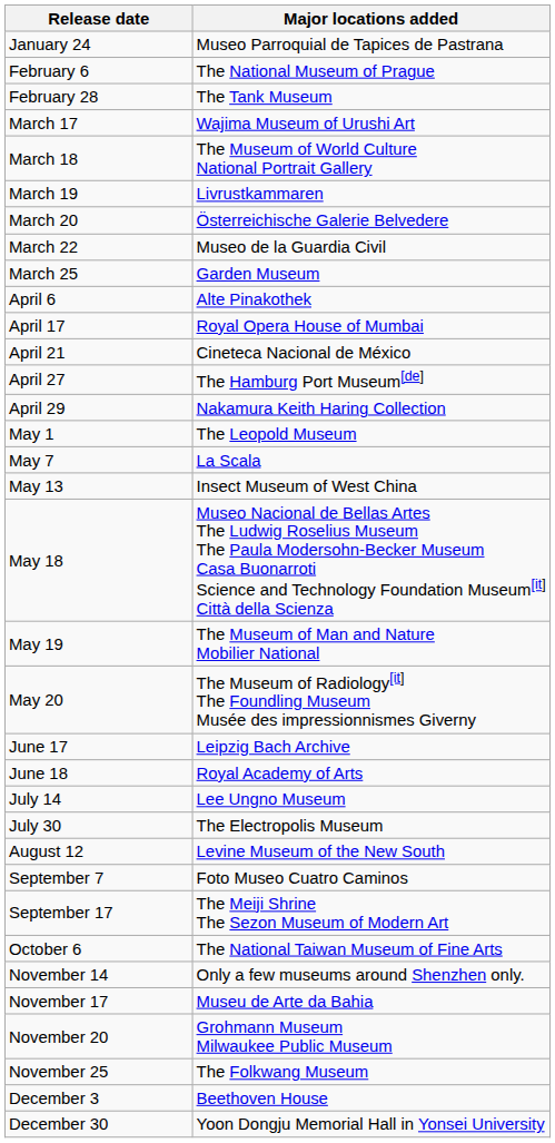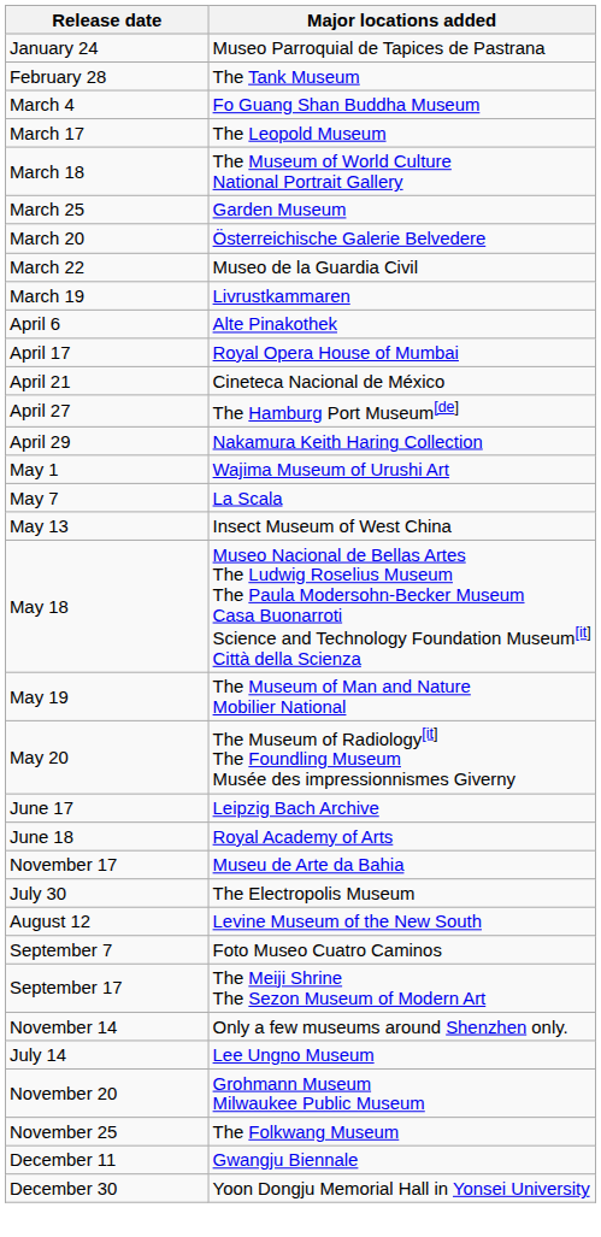 <table class="wikitable sortable collapsible" style="font-size:95%">
 <tr>
 <th style="width:165px;">Release date</th>
 <th>Major locations added</th>
 </tr>
 <tr>
 <td>January 24</td>
 <td> Museo Parroquial de Tapices de Pastrana</td>
 </tr>
 <tr>
-<td>February 6</td>
-<td> The <a href='#'>National Museum of Prague</a></td>
-</tr>
-<tr>
 <td>February 28</td>
 <td> The <a href='#'>Tank Museum</a></td>
 </tr>
 <tr>
+<td>March 4</td>
+<td> <a href='#'>Fo Guang Shan Buddha Museum</a></td>
+</tr>
+<tr>
 <td>March 17</td>
-<td> <a href='#'>Wajima Museum of Urushi Art</a></td>
+<td> The <a href='#'>Leopold Museum</a></td>
 </tr>
 <tr>
 <td>March 18</td>
 <td> The <a href='#'>Museum of World Culture</a><br> <a href='#'>National Portrait Gallery</a></td>
 </tr>
 <tr>
-<td>March 19</td>
-<td> <a href='#'>Livrustkammaren</a></td>
+<td>March 25</td>
+<td> <a href='#'>Garden Museum</a></td>
 </tr>
 <tr>
 <td>March 20</td>
 <td> <a href='#'>Österreichische Galerie Belvedere</a></td>
 </tr>
 <tr>
 <td>March 22</td>
 <td> Museo de la Guardia Civil</td>
 </tr>
 <tr>
-<td>March 25</td>
-<td> <a href='#'>Garden Museum</a></td>
+<td>March 19</td>
+<td> <a href='#'>Livrustkammaren</a></td>
 </tr>
 <tr>
 <td>April 6</td>
 <td> <a href='#'>Alte Pinakothek</a></td>
 </tr>
 <tr>
 <td>April 17</td>
 <td> <a href='#'>Royal Opera House of Mumbai</a></td>
 </tr>
 <tr>
 <td>April 21</td>
 <td> Cineteca Nacional de México</td>
 </tr>
 <tr>
 <td>April 27</td>
 <td> The <a href='#'>Hamburg</a> Port Museum<sup><a href='#'>[de</a>]</sup></td>
 </tr>
 <tr>
 <td>April 29</td>
 <td> <a href='#'>Nakamura Keith Haring Collection</a></td>
 </tr>
 <tr>
 <td>May 1</td>
-<td> The <a href='#'>Leopold Museum</a></td>
+<td> <a href='#'>Wajima Museum of Urushi Art</a></td>
 </tr>
 <tr>
 <td>May 7</td>
 <td> <a href='#'>La Scala</a></td>
 </tr>
 <tr>
 <td>May 13</td>
 <td> Insect Museum of West China</td>
 </tr>
 <tr>
 <td>May 18</td>
 <td> <a href='#'>Museo Nacional de Bellas Artes</a><br> The <a href='#'>Ludwig Roselius Museum</a><br> The <a href='#'>Paula Modersohn-Becker Museum</a><br> <a href='#'>Casa Buonarroti</a><br> Science and Technology Foundation Museum<sup><a href='#'>[it</a>]</sup><br> <a href='#'>Città della Scienza</a></td>
 </tr>
 <tr>
 <td>May 19</td>
 <td> The <a href='#'>Museum of Man and Nature</a><br> <a href='#'>Mobilier National</a></td>
 </tr>
 <tr>
 <td>May 20</td>
 <td> The Museum of Radiology<sup><a href='#'>[it</a>]</sup><br> The <a href='#'>Foundling Museum</a><br> Musée des impressionnismes Giverny</td>
 </tr>
 <tr>
 <td>June 17</td>
 <td> <a href='#'>Leipzig Bach Archive</a></td>
 </tr>
 <tr>
 <td>June 18</td>
 <td> <a href='#'>Royal Academy of Arts</a></td>
 </tr>
 <tr>
-<td>July 14</td>
-<td> <a href='#'>Lee Ungno Museum</a></td>
+<td>November 17</td>
+<td> <a href='#'>Museu de Arte da Bahia</a></td>
 </tr>
 <tr>
 <td>July 30</td>
 <td> The Electropolis Museum</td>
 </tr>
 <tr>
 <td>August 12</td>
 <td> <a href='#'>Levine Museum of the New South</a></td>
 </tr>
 <tr>
 <td>September 7</td>
 <td> Foto Museo Cuatro Caminos</td>
 </tr>
 <tr>
 <td>September 17</td>
 <td> The <a href='#'>Meiji Shrine</a><br> The <a href='#'>Sezon Museum of Modern Art</a></td>
 </tr>
 <tr>
-<td>October 6</td>
-<td> The <a href='#'>National Taiwan Museum of Fine Arts</a></td>
-</tr>
-<tr>
 <td>November 14</td>
 <td> Only a few museums around <a href='#'>Shenzhen</a> only.</td>
 </tr>
 <tr>
-<td>November 17</td>
-<td> <a href='#'>Museu de Arte da Bahia</a></td>
+<td>July 14</td>
+<td> <a href='#'>Lee Ungno Museum</a></td>
 </tr>
 <tr>
 <td>November 20</td>
 <td> <a href='#'>Grohmann Museum</a><br> <a href='#'>Milwaukee Public Museum</a></td>
 </tr>
 <tr>
 <td>November 25</td>
 <td> The <a href='#'>Folkwang Museum</a></td>
 </tr>
 <tr>
-<td>December 3</td>
-<td> <a href='#'>Beethoven House</a></td>
+<td>December 11</td>
+<td> <a href='#'>Gwangju Biennale</a></td>
 </tr>
 <tr>
 <td>December 30</td>
 <td> Yoon Dongju Memorial Hall in <a href='#'>Yonsei University</a></td>
 </tr>
 </table>
